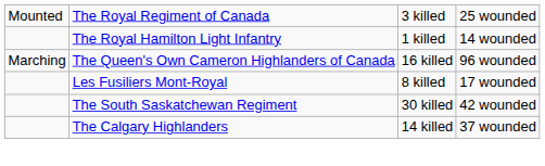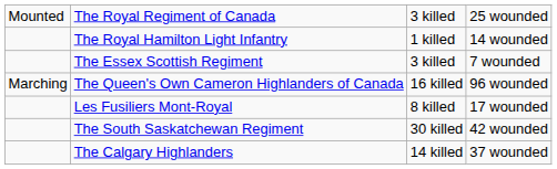 <table class="wikitable">
 <tr>
 <td>Mounted</td>
 <td><a href='#'>The Royal Regiment of Canada</a></td>
 <td>3 killed</td>
 <td>25 wounded</td>
 </tr>
 <tr>
 <td></td>
 <td><a href='#'>The Royal Hamilton Light Infantry</a></td>
 <td>1 killed</td>
 <td>14 wounded</td>
+</tr>
+<tr>
+<td></td>
+<td><a href='#'>The Essex Scottish Regiment</a></td>
+<td>3 killed</td>
+<td>7 wounded</td>
 </tr>
 <tr>
 <td>Marching</td>
 <td><a href='#'>The Queen's Own Cameron Highlanders of Canada</a></td>
 <td>16 killed</td>
 <td>96 wounded</td>
 </tr>
 <tr>
 <td></td>
 <td><a href='#'>Les Fusiliers Mont-Royal</a></td>
 <td>8 killed</td>
 <td>17 wounded</td>
 </tr>
 <tr>
 <td></td>
 <td><a href='#'>The South Saskatchewan Regiment</a></td>
 <td>30 killed</td>
 <td>42 wounded</td>
 </tr>
 <tr>
 <td></td>
 <td><a href='#'>The Calgary Highlanders</a></td>
 <td>14 killed</td>
 <td>37 wounded</td>
 </tr>
 </table>
